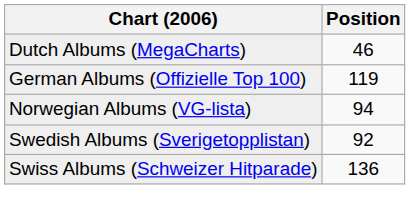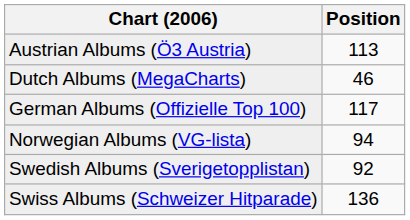 <table class="wikitable sortable plainrowheaders">
 <tr>
 <th>Chart (2006)</th>
 <th>Position</th>
+</tr>
+<tr>
+<td bgcolor="#efefef">Austrian Albums (<a href='#'>Ö3 Austria</a>)</td>
+<td align="center">113</td>
 </tr>
 <tr>
 <td bgcolor="#efefef">Dutch Albums (<a href='#'>MegaCharts</a>)</td>
 <td align="center">46</td>
 </tr>
 <tr>
 <td bgcolor="#efefef">German Albums (<a href='#'>Offizielle Top 100</a>)</td>
-<td align="center">119</td>
+<td align="center">117</td>
 </tr>
 <tr>
 <td bgcolor="#efefef">Norwegian Albums (<a href='#'>VG-lista</a>)</td>
 <td align="center">94</td>
 </tr>
 <tr>
 <td bgcolor="#efefef">Swedish Albums (<a href='#'>Sverigetopplistan</a>)</td>
 <td align="center">92</td>
 </tr>
 <tr>
 <td bgcolor="#efefef">Swiss Albums (<a href='#'>Schweizer Hitparade</a>)</td>
 <td align="center">136</td>
 </tr>
 </table>
